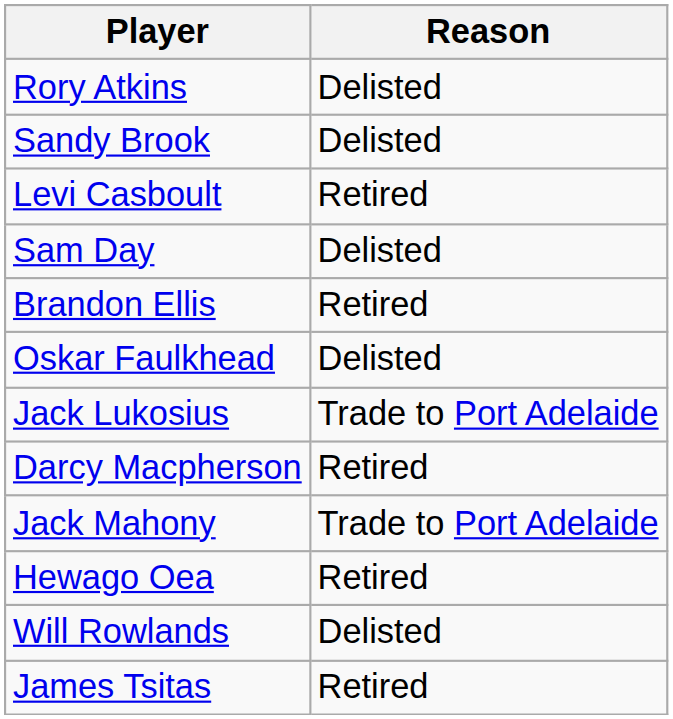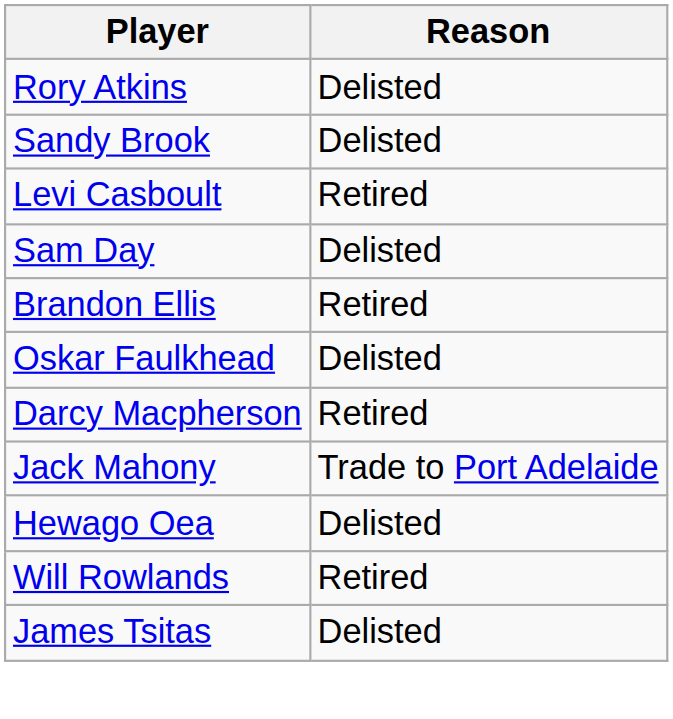 <table class="wikitable">
 <tr>
 <th>Player</th>
 <th>Reason</th>
 </tr>
 <tr>
 <td><a href='#'>Rory Atkins</a></td>
 <td>Delisted</td>
 </tr>
 <tr>
 <td><a href='#'>Sandy Brook</a></td>
 <td>Delisted</td>
 </tr>
 <tr>
 <td><a href='#'>Levi Casboult</a></td>
 <td>Retired</td>
 </tr>
 <tr>
 <td><a href='#'>Sam Day</a></td>
 <td>Delisted</td>
 </tr>
 <tr>
 <td><a href='#'>Brandon Ellis</a></td>
 <td>Retired</td>
 </tr>
 <tr>
 <td><a href='#'>Oskar Faulkhead</a></td>
 <td>Delisted</td>
 </tr>
 <tr>
-<td><a href='#'>Jack Lukosius</a></td>
-<td>Trade to <a href='#'>Port Adelaide</a></td>
-</tr>
-<tr>
 <td><a href='#'>Darcy Macpherson</a></td>
 <td>Retired</td>
 </tr>
 <tr>
 <td><a href='#'>Jack Mahony</a></td>
 <td>Trade to <a href='#'>Port Adelaide</a></td>
 </tr>
 <tr>
 <td><a href='#'>Hewago Oea</a></td>
+<td>Delisted</td>
+</tr>
+<tr>
+<td><a href='#'>Will Rowlands</a></td>
 <td>Retired</td>
 </tr>
 <tr>
-<td><a href='#'>Will Rowlands</a></td>
+<td><a href='#'>James Tsitas</a></td>
 <td>Delisted</td>
 </tr>
-<tr>
-<td><a href='#'>James Tsitas</a></td>
-<td>Retired</td>
-</tr>
 </table>
